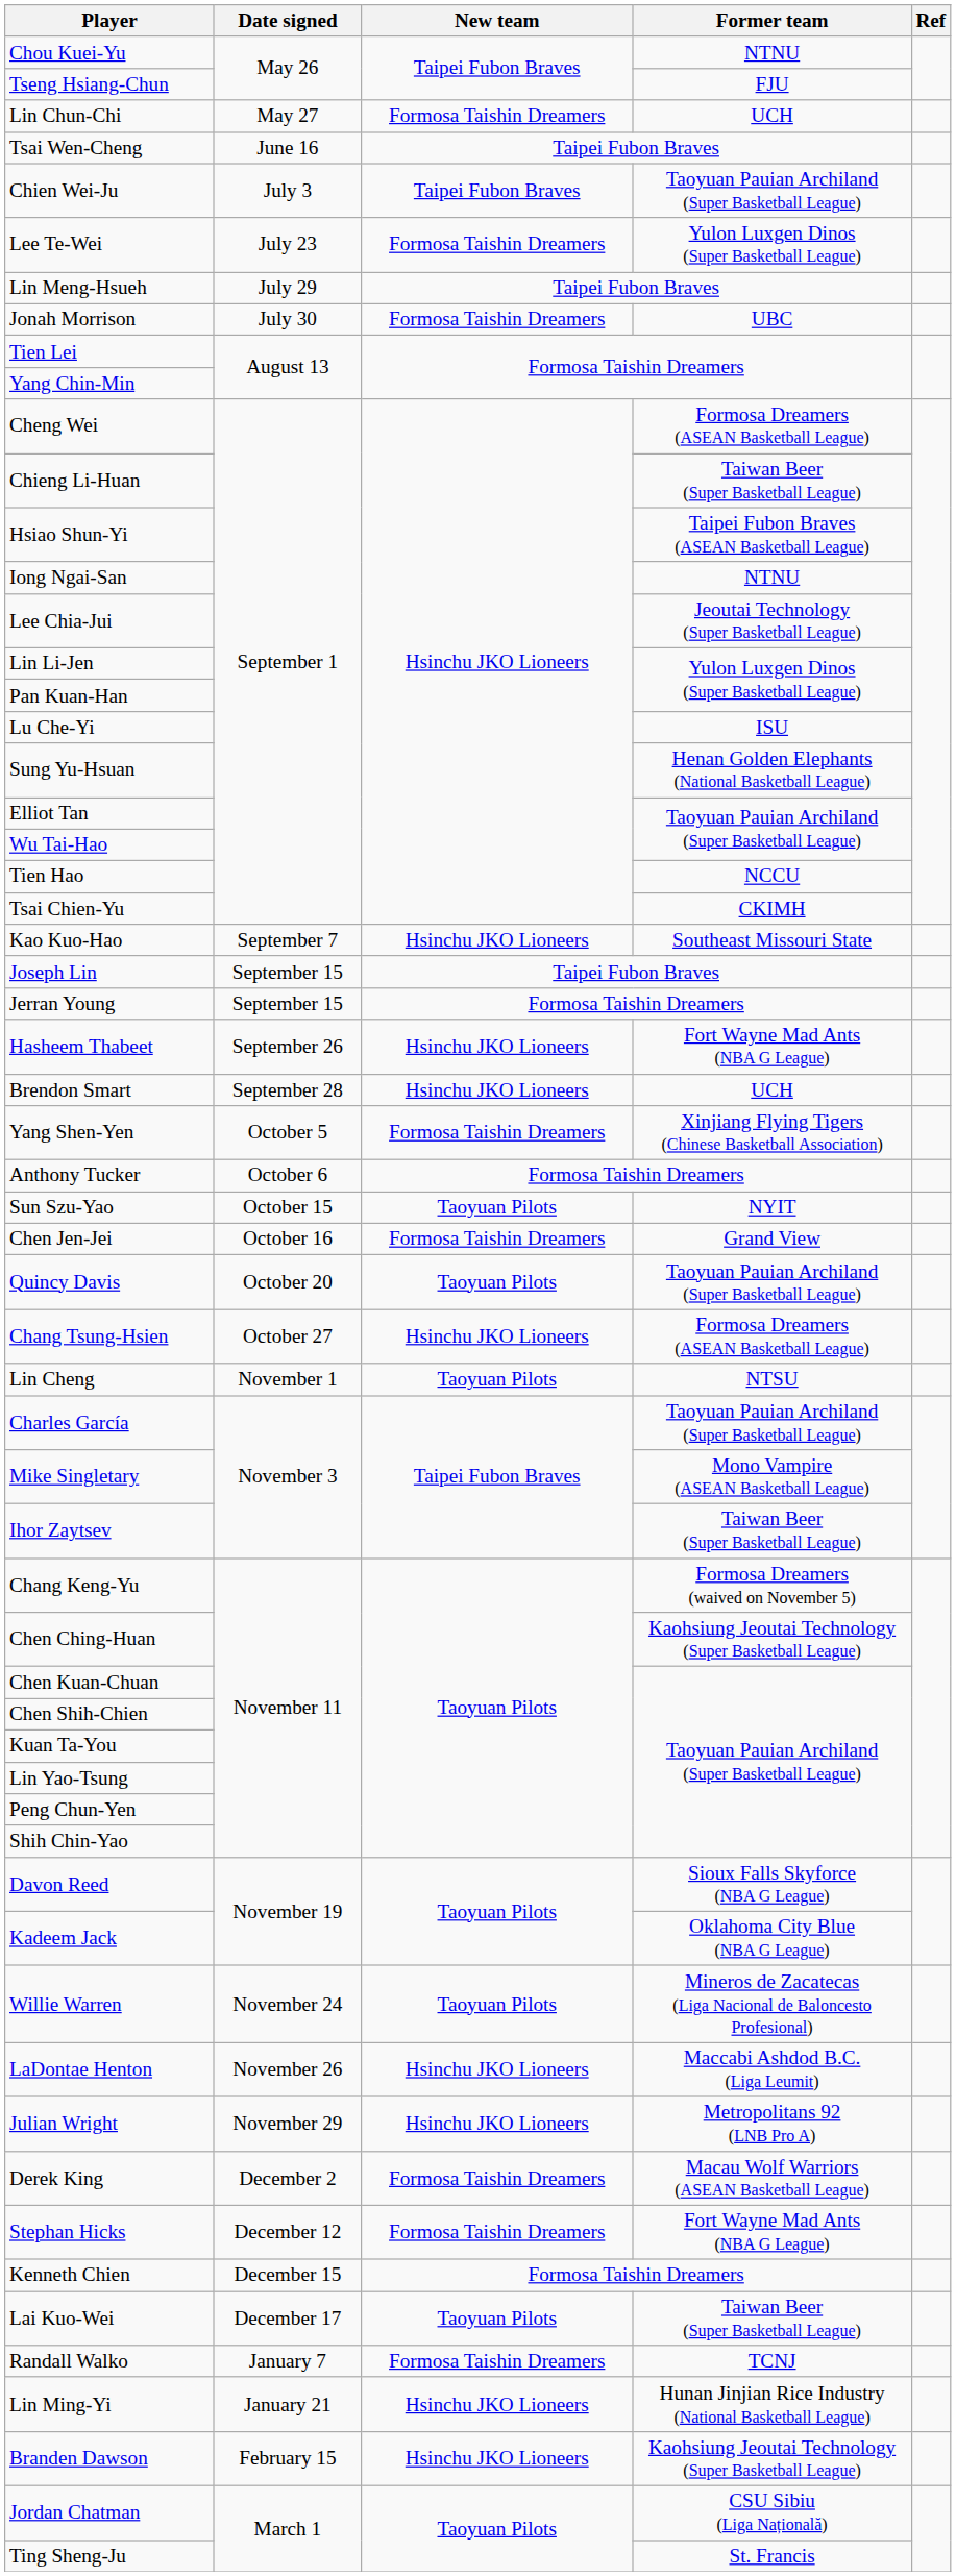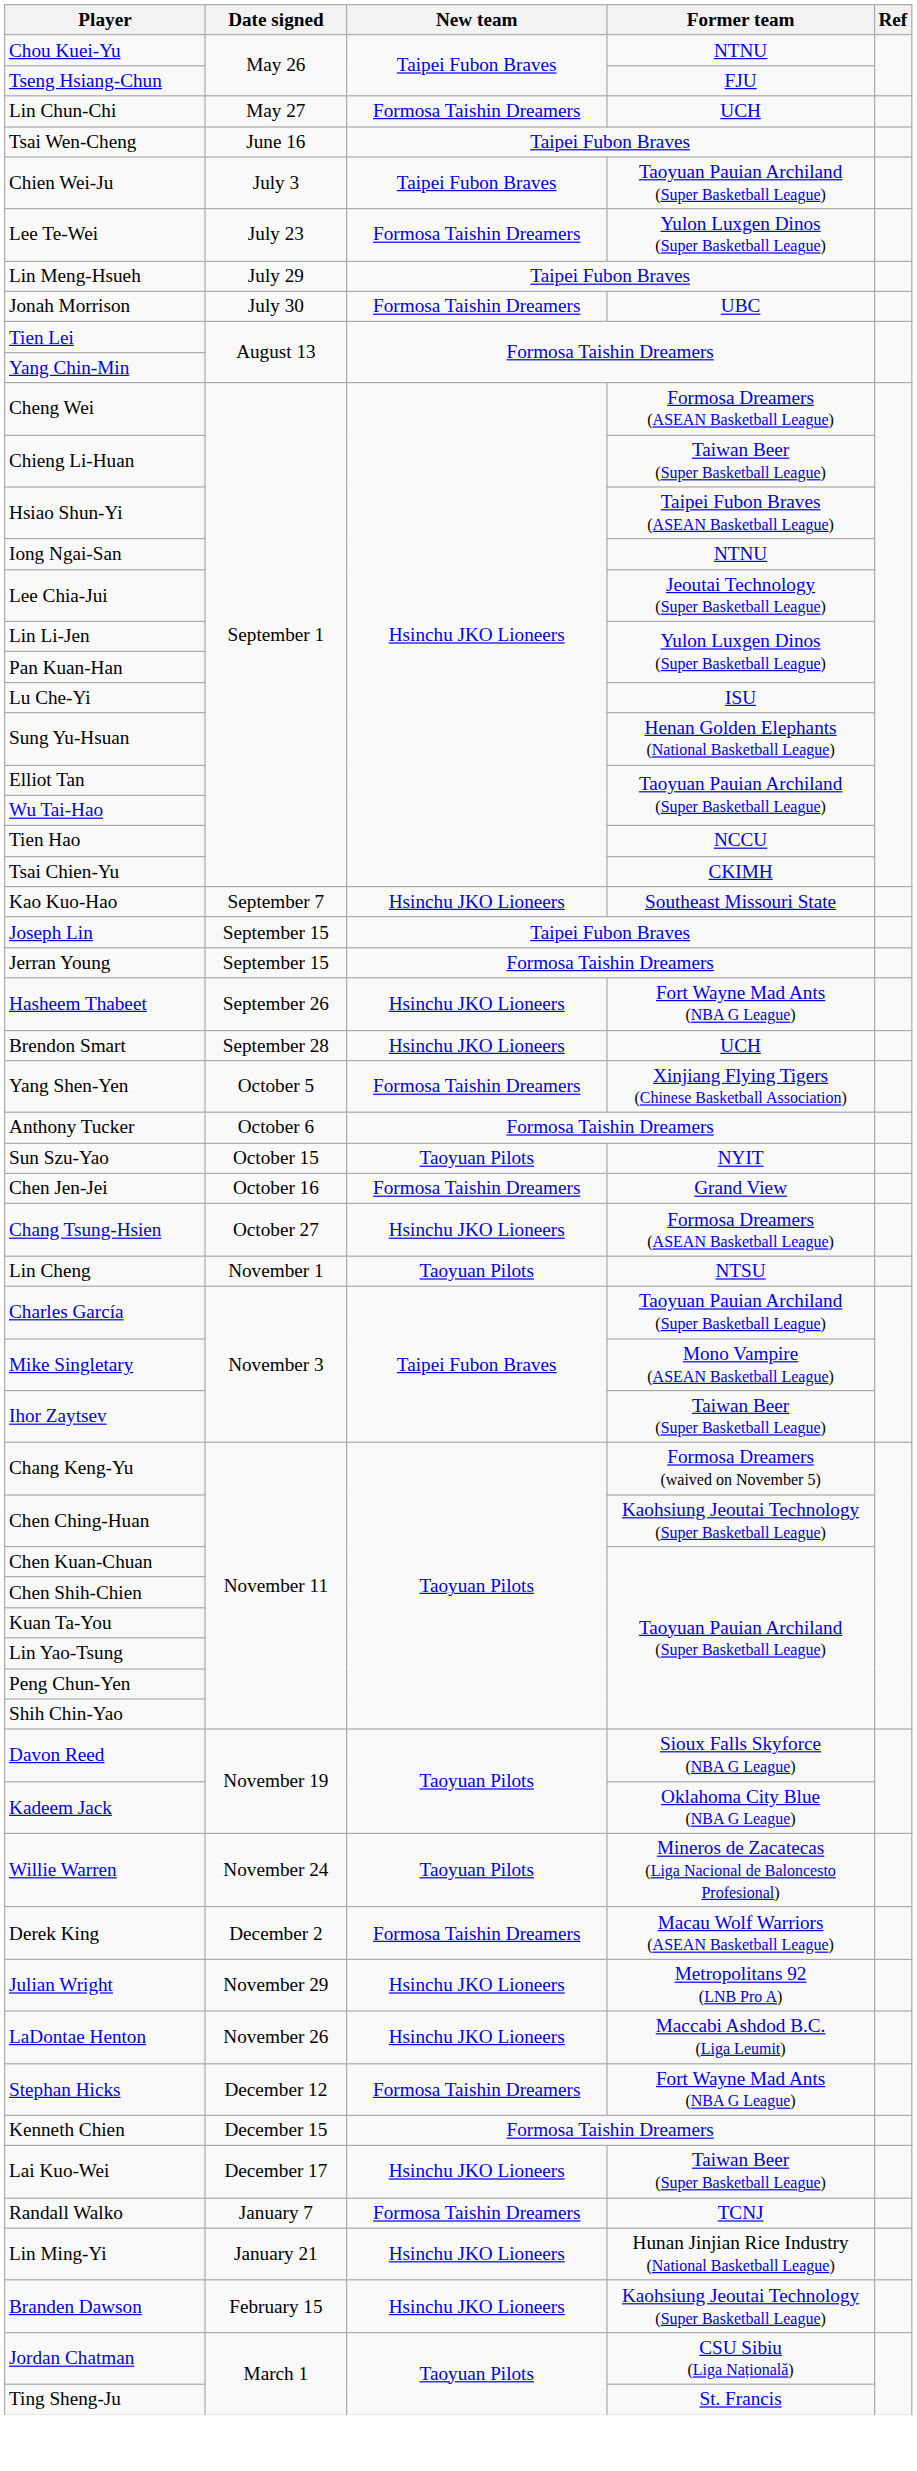 <table class="wikitable sortable" style="text-align:center">
 <tr>
 <th style="width:160px">Player</th>
 <th style="width:110px">Date signed</th>
 <th style="width:210px">New team</th>
 <th style="width:215px">Former team</th>
 <th class="unsortable">Ref</th>
 </tr>
 <tr>
 <td align="left"><a href='#'>Chou Kuei-Yu</a></td>
 <td rowspan=2 align="center">May 26</td>
 <td rowspan=2 align="center"><a href='#'>Taipei Fubon Braves</a></td>
 <td align="center"><a href='#'>NTNU</a></td>
 <td rowspan=2 align="center"></td>
 </tr>
 <tr>
 <td align="left"><a href='#'>Tseng Hsiang-Chun</a></td>
 <td align="center"><a href='#'>FJU</a></td>
 </tr>
 <tr>
 <td align="left">Lin Chun-Chi</td>
 <td align="center">May 27</td>
 <td align="center"><a href='#'>Formosa Taishin Dreamers</a></td>
 <td align="center"><a href='#'>UCH</a></td>
 <td align="center"></td>
 </tr>
 <tr>
 <td align="left">Tsai Wen-Cheng</td>
 <td align="center">June 16</td>
 <td colspan=2 align="center"><a href='#'>Taipei Fubon Braves</a></td>
 <td align="center"></td>
 </tr>
 <tr>
 <td align="left">Chien Wei-Ju</td>
 <td align="center">July 3</td>
 <td align="center"><a href='#'>Taipei Fubon Braves</a></td>
 <td align="center"><a href='#'>Taoyuan Pauian Archiland</a><br><small>(<a href='#'>Super Basketball League</a>)</small></td>
 <td align="center"></td>
 </tr>
 <tr>
 <td align="left">Lee Te-Wei</td>
 <td align="center">July 23</td>
 <td align="center"><a href='#'>Formosa Taishin Dreamers</a></td>
 <td align="center"><a href='#'>Yulon Luxgen Dinos</a><br><small>(<a href='#'>Super Basketball League</a>)</small></td>
 <td align="center"></td>
 </tr>
 <tr>
 <td align="left">Lin Meng-Hsueh</td>
 <td align="center">July 29</td>
 <td colspan=2 align="center"><a href='#'>Taipei Fubon Braves</a></td>
 <td align="center"></td>
 </tr>
 <tr>
 <td align="left">Jonah Morrison</td>
 <td align="center">July 30</td>
 <td align="center"><a href='#'>Formosa Taishin Dreamers</a></td>
 <td align="center"><a href='#'>UBC</a></td>
 <td align="center"></td>
 </tr>
 <tr>
 <td align="left"><a href='#'>Tien Lei</a></td>
 <td rowspan=2 align="center">August 13</td>
 <td rowspan=2 colspan=2 align="center"><a href='#'>Formosa Taishin Dreamers</a></td>
 <td rowspan=2 align="center"></td>
 </tr>
 <tr>
 <td align="left"><a href='#'>Yang Chin-Min</a></td>
 </tr>
 <tr>
 <td align="left">Cheng Wei</td>
 <td rowspan=13 align="center">September 1</td>
 <td rowspan=13 align="center"><a href='#'>Hsinchu JKO Lioneers</a></td>
 <td align="center"><a href='#'>Formosa Dreamers</a><br><small>(<a href='#'>ASEAN Basketball League</a>)</small></td>
 <td rowspan=13 align="center"></td>
 </tr>
 <tr>
 <td align="left">Chieng Li-Huan</td>
 <td align="center"><a href='#'>Taiwan Beer</a><br><small>(<a href='#'>Super Basketball League</a>)</small></td>
 </tr>
 <tr>
 <td align="left">Hsiao Shun-Yi</td>
 <td align="center"><a href='#'>Taipei Fubon Braves</a><br><small>(<a href='#'>ASEAN Basketball League</a>)</small></td>
 </tr>
 <tr>
 <td align="left">Iong Ngai-San</td>
 <td align="center"><a href='#'>NTNU</a></td>
 </tr>
 <tr>
 <td align="left">Lee Chia-Jui</td>
 <td align="center"><a href='#'>Jeoutai Technology</a><br><small>(<a href='#'>Super Basketball League</a>)</small></td>
 </tr>
 <tr>
 <td align="left">Lin Li-Jen</td>
 <td rowspan=2 align="center"><a href='#'>Yulon Luxgen Dinos</a><br><small>(<a href='#'>Super Basketball League</a>)</small></td>
 </tr>
 <tr>
 <td align="left">Pan Kuan-Han</td>
 </tr>
 <tr>
 <td align="left">Lu Che-Yi</td>
 <td align="center"><a href='#'>ISU</a></td>
 </tr>
 <tr>
 <td align="left">Sung Yu-Hsuan</td>
 <td align="center"><a href='#'>Henan Golden Elephants</a><br><small>(<a href='#'>National Basketball League</a>)</small></td>
 </tr>
 <tr>
 <td align="left">Elliot Tan</td>
 <td rowspan=2 align="center"><a href='#'>Taoyuan Pauian Archiland</a><br><small>(<a href='#'>Super Basketball League</a>)</small></td>
 </tr>
 <tr>
 <td align="left"><a href='#'>Wu Tai-Hao</a></td>
 </tr>
 <tr>
 <td align="left">Tien Hao</td>
 <td align="center"><a href='#'>NCCU</a></td>
 </tr>
 <tr>
 <td align="left">Tsai Chien-Yu</td>
 <td align="center"><a href='#'>CKIMH</a></td>
 </tr>
 <tr>
 <td align="left">Kao Kuo-Hao</td>
 <td align="center">September 7</td>
 <td align="center"><a href='#'>Hsinchu JKO Lioneers</a></td>
 <td align="center"><a href='#'>Southeast Missouri State</a></td>
 <td align="center"></td>
 </tr>
 <tr>
 <td align="left"><a href='#'>Joseph Lin</a></td>
 <td align="center">September 15</td>
 <td colspan=2 align="center"><a href='#'>Taipei Fubon Braves</a></td>
 <td align="center"></td>
 </tr>
 <tr>
 <td align="left">Jerran Young</td>
 <td align="center">September 15</td>
 <td colspan=2 align="center"><a href='#'>Formosa Taishin Dreamers</a></td>
 <td align="center"></td>
 </tr>
 <tr>
 <td align="left"><a href='#'>Hasheem Thabeet</a></td>
 <td align="center">September 26</td>
 <td align="center"><a href='#'>Hsinchu JKO Lioneers</a></td>
 <td align="center"><a href='#'>Fort Wayne Mad Ants</a><br><small>(<a href='#'>NBA G League</a>)</small></td>
 <td align="center"></td>
 </tr>
 <tr>
 <td align="left">Brendon Smart</td>
 <td align="center">September 28</td>
 <td align="center"><a href='#'>Hsinchu JKO Lioneers</a></td>
 <td align="center"><a href='#'>UCH</a></td>
 <td align="center"></td>
 </tr>
 <tr>
 <td align="left">Yang Shen-Yen</td>
 <td align="center">October 5</td>
 <td align="center"><a href='#'>Formosa Taishin Dreamers</a></td>
 <td align="center"><a href='#'>Xinjiang Flying Tigers</a><br><small>(<a href='#'>Chinese Basketball Association</a>)</small></td>
 <td align="center"></td>
 </tr>
 <tr>
 <td align="left">Anthony Tucker</td>
 <td align="center">October 6</td>
 <td colspan=2 align="center"><a href='#'>Formosa Taishin Dreamers</a></td>
 <td align="center"></td>
 </tr>
 <tr>
 <td align="left">Sun Szu-Yao</td>
 <td align="center">October 15</td>
 <td align="center"><a href='#'>Taoyuan Pilots</a></td>
 <td align="center"><a href='#'>NYIT</a></td>
 <td align="center"></td>
 </tr>
 <tr>
 <td align="left">Chen Jen-Jei</td>
 <td align="center">October 16</td>
 <td align="center"><a href='#'>Formosa Taishin Dreamers</a></td>
 <td align="center"><a href='#'>Grand View</a></td>
 <td align="center"></td>
 </tr>
 <tr>
-<td align="left"><a href='#'>Quincy Davis</a></td>
-<td align="center">October 20</td>
-<td align="center"><a href='#'>Taoyuan Pilots</a></td>
-<td align="center"><a href='#'>Taoyuan Pauian Archiland</a><br><small>(<a href='#'>Super Basketball League</a>)</small></td>
-<td align="center"></td>
-</tr>
-<tr>
 <td align="left"><a href='#'>Chang Tsung-Hsien</a></td>
 <td align="center">October 27</td>
 <td align="center"><a href='#'>Hsinchu JKO Lioneers</a></td>
 <td align="center"><a href='#'>Formosa Dreamers</a><br><small>(<a href='#'>ASEAN Basketball League</a>)</small></td>
 <td align="center"></td>
 </tr>
 <tr>
 <td align="left">Lin Cheng</td>
 <td align="center">November 1</td>
 <td align="center"><a href='#'>Taoyuan Pilots</a></td>
 <td align="center"><a href='#'>NTSU</a></td>
 <td align="center"></td>
 </tr>
 <tr>
 <td align="left"><a href='#'>Charles García</a></td>
 <td rowspan=3 align="center">November 3</td>
 <td rowspan=3 align="center"><a href='#'>Taipei Fubon Braves</a></td>
 <td align="center"><a href='#'>Taoyuan Pauian Archiland</a><br><small>(<a href='#'>Super Basketball League</a>)</small></td>
 <td rowspan=3 align="center"></td>
 </tr>
 <tr>
 <td align="left"><a href='#'>Mike Singletary</a></td>
 <td align="center"><a href='#'>Mono Vampire</a><br><small>(<a href='#'>ASEAN Basketball League</a>)</small></td>
 </tr>
 <tr>
 <td align="left"><a href='#'>Ihor Zaytsev</a></td>
 <td align="center"><a href='#'>Taiwan Beer</a><br><small>(<a href='#'>Super Basketball League</a>)</small></td>
 </tr>
 <tr>
 <td align="left">Chang Keng-Yu</td>
 <td rowspan=8 align="center">November 11</td>
 <td rowspan=8 align="center"><a href='#'>Taoyuan Pilots</a></td>
 <td align="center"><a href='#'>Formosa Dreamers</a><br><small>(waived on November 5)</small></td>
 <td rowspan=8 align="center"></td>
 </tr>
 <tr>
 <td align="left">Chen Ching-Huan</td>
 <td align="center"><a href='#'>Kaohsiung Jeoutai Technology</a><br><small>(<a href='#'>Super Basketball League</a>)</small></td>
 </tr>
 <tr>
 <td align="left">Chen Kuan-Chuan</td>
 <td rowspan=6 align="center"><a href='#'>Taoyuan Pauian Archiland</a><br><small>(<a href='#'>Super Basketball League</a>)</small></td>
 </tr>
 <tr>
 <td align="left">Chen Shih-Chien</td>
 </tr>
 <tr>
 <td align="left">Kuan Ta-You</td>
 </tr>
 <tr>
 <td align="left">Lin Yao-Tsung</td>
 </tr>
 <tr>
 <td align="left">Peng Chun-Yen</td>
 </tr>
 <tr>
 <td align="left">Shih Chin-Yao</td>
 </tr>
 <tr>
 <td align="left"><a href='#'>Davon Reed</a></td>
 <td rowspan=2 align="center">November 19</td>
 <td rowspan=2 align="center"><a href='#'>Taoyuan Pilots</a></td>
 <td align="center"><a href='#'>Sioux Falls Skyforce</a><br><small>(<a href='#'>NBA G League</a>)</small></td>
 <td rowspan=2 align="center"></td>
 </tr>
 <tr>
 <td align="left"><a href='#'>Kadeem Jack</a></td>
 <td align="center"><a href='#'>Oklahoma City Blue</a><br><small>(<a href='#'>NBA G League</a>)</small></td>
 </tr>
 <tr>
 <td align="left"><a href='#'>Willie Warren</a></td>
 <td align="center">November 24</td>
 <td align="center"><a href='#'>Taoyuan Pilots</a></td>
 <td align="center"><a href='#'>Mineros de Zacatecas</a><br><small>(<a href='#'>Liga Nacional de Baloncesto Profesional</a>)</small></td>
 <td align="center"></td>
 </tr>
 <tr>
-<td align="left"><a href='#'>LaDontae Henton</a></td>
-<td align="center">November 26</td>
-<td align="center"><a href='#'>Hsinchu JKO Lioneers</a></td>
-<td align="center"><a href='#'>Maccabi Ashdod B.C.</a><br><small>(<a href='#'>Liga Leumit</a>)</small></td>
+<td align="left">Derek King</td>
+<td align="center">December 2</td>
+<td align="center"><a href='#'>Formosa Taishin Dreamers</a></td>
+<td align="center"><a href='#'>Macau Wolf Warriors</a><br><small>(<a href='#'>ASEAN Basketball League</a>)</small></td>
 <td align="center"></td>
 </tr>
 <tr>
 <td align="left"><a href='#'>Julian Wright</a></td>
 <td align="center">November 29</td>
 <td align="center"><a href='#'>Hsinchu JKO Lioneers</a></td>
 <td align="center"><a href='#'>Metropolitans 92</a><br><small>(<a href='#'>LNB Pro A</a>)</small></td>
 <td align="center"></td>
 </tr>
 <tr>
-<td align="left">Derek King</td>
-<td align="center">December 2</td>
-<td align="center"><a href='#'>Formosa Taishin Dreamers</a></td>
-<td align="center"><a href='#'>Macau Wolf Warriors</a><br><small>(<a href='#'>ASEAN Basketball League</a>)</small></td>
+<td align="left"><a href='#'>LaDontae Henton</a></td>
+<td align="center">November 26</td>
+<td align="center"><a href='#'>Hsinchu JKO Lioneers</a></td>
+<td align="center"><a href='#'>Maccabi Ashdod B.C.</a><br><small>(<a href='#'>Liga Leumit</a>)</small></td>
 <td align="center"></td>
 </tr>
 <tr>
 <td align="left"><a href='#'>Stephan Hicks</a></td>
 <td align="center">December 12</td>
 <td align="center"><a href='#'>Formosa Taishin Dreamers</a></td>
 <td align="center"><a href='#'>Fort Wayne Mad Ants</a><br><small>(<a href='#'>NBA G League</a>)</small></td>
 <td align="center"></td>
 </tr>
 <tr>
 <td align="left">Kenneth Chien</td>
 <td align="center">December 15</td>
 <td colspan=2 align="center"><a href='#'>Formosa Taishin Dreamers</a></td>
 <td align="center"></td>
 </tr>
 <tr>
 <td align="left">Lai Kuo-Wei</td>
 <td align="center">December 17</td>
-<td align="center"><a href='#'>Taoyuan Pilots</a></td>
+<td align="center"><a href='#'>Hsinchu JKO Lioneers</a></td>
 <td align="center"><a href='#'>Taiwan Beer</a><br><small>(<a href='#'>Super Basketball League</a>)</small></td>
 <td align="center"></td>
 </tr>
 <tr>
 <td align="left">Randall Walko</td>
 <td align="center">January 7</td>
 <td align="center"><a href='#'>Formosa Taishin Dreamers</a></td>
 <td align="center"><a href='#'>TCNJ</a></td>
 <td align="center"></td>
 </tr>
 <tr>
 <td align="left">Lin Ming-Yi</td>
 <td align="center">January 21</td>
 <td align="center"><a href='#'>Hsinchu JKO Lioneers</a></td>
 <td align="center">Hunan Jinjian Rice Industry<br><small>(<a href='#'>National Basketball League</a>)</small></td>
 <td align="center"></td>
 </tr>
 <tr>
 <td align="left"><a href='#'>Branden Dawson</a></td>
 <td align="center">February 15</td>
 <td align="center"><a href='#'>Hsinchu JKO Lioneers</a></td>
 <td align="center"><a href='#'>Kaohsiung Jeoutai Technology</a><br><small>(<a href='#'>Super Basketball League</a>)</small></td>
 <td align="center"></td>
 </tr>
 <tr>
 <td align="left"><a href='#'>Jordan Chatman</a></td>
 <td rowspan=2 align="center">March 1</td>
 <td rowspan=2 align="center"><a href='#'>Taoyuan Pilots</a></td>
 <td align="center"><a href='#'>CSU Sibiu</a><br><small>(<a href='#'>Liga Națională</a>)</small></td>
 <td rowspan=2 align="center"></td>
 </tr>
 <tr>
 <td align="left">Ting Sheng-Ju</td>
 <td align="center"><a href='#'>St. Francis</a></td>
 </tr>
 </table>
